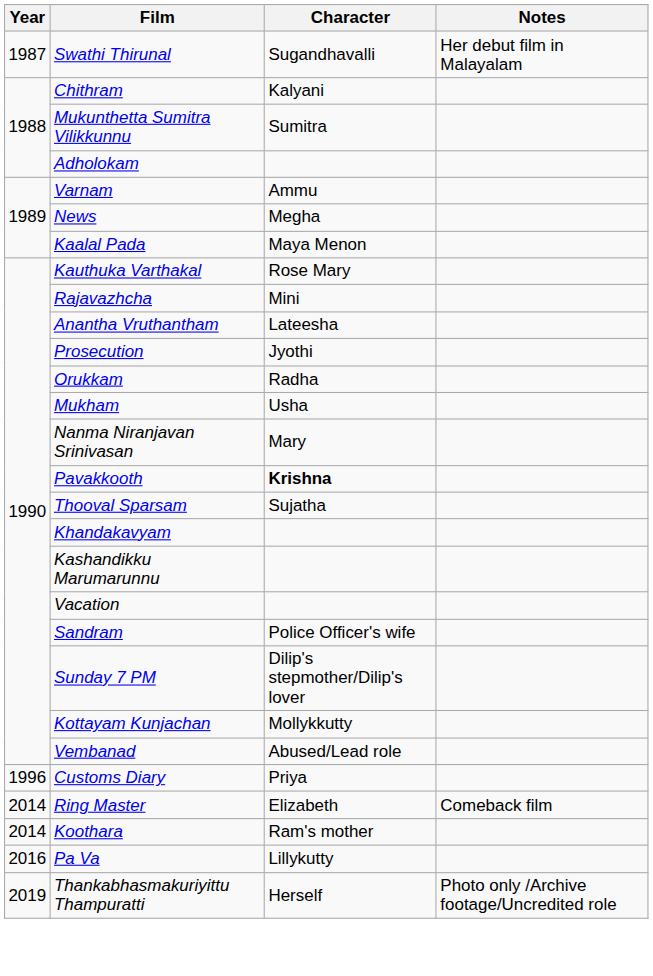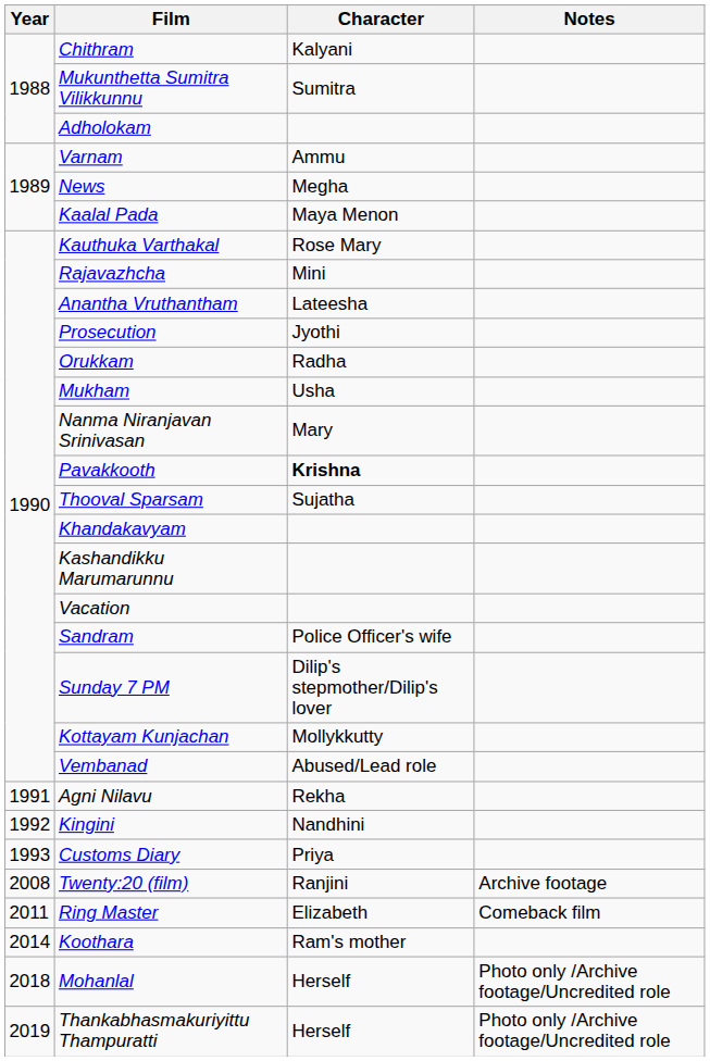 <table class="wikitable sortable">
 <tr>
 <th>Year</th>
 <th>Film</th>
 <th>Character</th>
 <th>Notes</th>
-</tr>
-<tr>
-<td>1987</td>
-<td><em><a href='#'>Swathi Thirunal</a></em></td>
-<td>Sugandhavalli</td>
-<td>Her debut film in Malayalam</td>
 </tr>
 <tr>
 <td rowspan="3">1988</td>
 <td><em><a href='#'>Chithram</a></em></td>
 <td>Kalyani</td>
 <td></td>
 </tr>
 <tr>
 <td><em><a href='#'>Mukunthetta Sumitra Vilikkunnu</a></em></td>
 <td>Sumitra</td>
 <td></td>
 </tr>
 <tr>
 <td><em><a href='#'>Adholokam</a></em></td>
 <td></td>
 <td></td>
 </tr>
 <tr>
 <td rowspan='3'>1989</td>
 <td><em><a href='#'>Varnam</a></em></td>
 <td>Ammu</td>
 <td></td>
 </tr>
 <tr>
 <td><em><a href='#'>News</a></em></td>
 <td>Megha</td>
 <td></td>
 </tr>
 <tr>
 <td><em><a href='#'>Kaalal Pada</a></em></td>
 <td>Maya Menon</td>
 <td></td>
 </tr>
 <tr>
 <td rowspan="16">1990</td>
 <td><em><a href='#'>Kauthuka Varthakal</a></em></td>
 <td>Rose Mary</td>
 <td></td>
 </tr>
 <tr>
 <td><em><a href='#'>Rajavazhcha</a></em></td>
 <td>Mini</td>
 <td></td>
 </tr>
 <tr>
 <td><em><a href='#'>Anantha Vruthantham</a></em></td>
 <td>Lateesha</td>
 <td></td>
 </tr>
 <tr>
 <td><em><a href='#'>Prosecution</a></em></td>
 <td>Jyothi</td>
 <td></td>
 </tr>
 <tr>
 <td><em><a href='#'>Orukkam</a></em></td>
 <td>Radha</td>
 <td></td>
 </tr>
 <tr>
 <td><em><a href='#'>Mukham</a></em></td>
 <td>Usha</td>
 <td></td>
 </tr>
 <tr>
 <td><em>Nanma Niranjavan Srinivasan</em></td>
 <td>Mary</td>
 <td></td>
 </tr>
 <tr>
 <td><em><a href='#'>Pavakkooth</a></em></td>
 <td><strong>Krishna</strong></td>
 <td></td>
 </tr>
 <tr>
 <td><em><a href='#'>Thooval Sparsam</a></em></td>
 <td>Sujatha</td>
 <td></td>
 </tr>
 <tr>
 <td><em><a href='#'>Khandakavyam</a></em></td>
 <td></td>
 <td></td>
 </tr>
 <tr>
 <td><em>Kashandikku Marumarunnu</em></td>
 <td></td>
 <td></td>
 </tr>
 <tr>
 <td><em>Vacation</em></td>
 <td></td>
 <td></td>
 </tr>
 <tr>
 <td><em><a href='#'>Sandram</a></em></td>
 <td>Police Officer's wife</td>
 <td></td>
 </tr>
 <tr>
 <td><em><a href='#'>Sunday 7 PM</a></em></td>
 <td>Dilip's stepmother/Dilip's lover</td>
 <td></td>
 </tr>
 <tr>
 <td><em><a href='#'>Kottayam Kunjachan</a></em></td>
 <td>Mollykkutty</td>
 <td></td>
 </tr>
 <tr>
 <td><em><a href='#'>Vembanad</a></em></td>
 <td>Abused/Lead role</td>
 <td></td>
 </tr>
 <tr>
-<td>1996</td>
+<td>1991</td>
+<td><em>Agni Nilavu</em></td>
+<td>Rekha</td>
+<td></td>
+</tr>
+<tr>
+<td>1992</td>
+<td><em><a href='#'>Kingini</a></em></td>
+<td>Nandhini</td>
+<td></td>
+</tr>
+<tr>
+<td>1993</td>
 <td><em><a href='#'>Customs Diary</a></em></td>
 <td>Priya</td>
 <td></td>
 </tr>
 <tr>
-<td>2014</td>
+<td>2008</td>
+<td><em><a href='#'>Twenty:20 (film)</a></em></td>
+<td>Ranjini</td>
+<td>Archive footage</td>
+</tr>
+<tr>
+<td>2011</td>
 <td><em><a href='#'>Ring Master</a></em></td>
 <td>Elizabeth</td>
 <td>Comeback film</td>
 </tr>
 <tr>
 <td>2014</td>
 <td><em><a href='#'>Koothara</a></em></td>
 <td>Ram's mother</td>
 <td></td>
 </tr>
 <tr>
-<td>2016</td>
-<td><em><a href='#'>Pa Va</a></em></td>
-<td>Lillykutty</td>
-<td></td>
+<td>2018</td>
+<td><em><a href='#'>Mohanlal</a></em></td>
+<td>Herself</td>
+<td>Photo only /Archive footage/Uncredited role</td>
 </tr>
 <tr>
 <td>2019</td>
 <td><em>Thankabhasmakuriyittu Thampuratti</em></td>
 <td>Herself</td>
 <td>Photo only /Archive footage/Uncredited role</td>
 </tr>
 </table>
